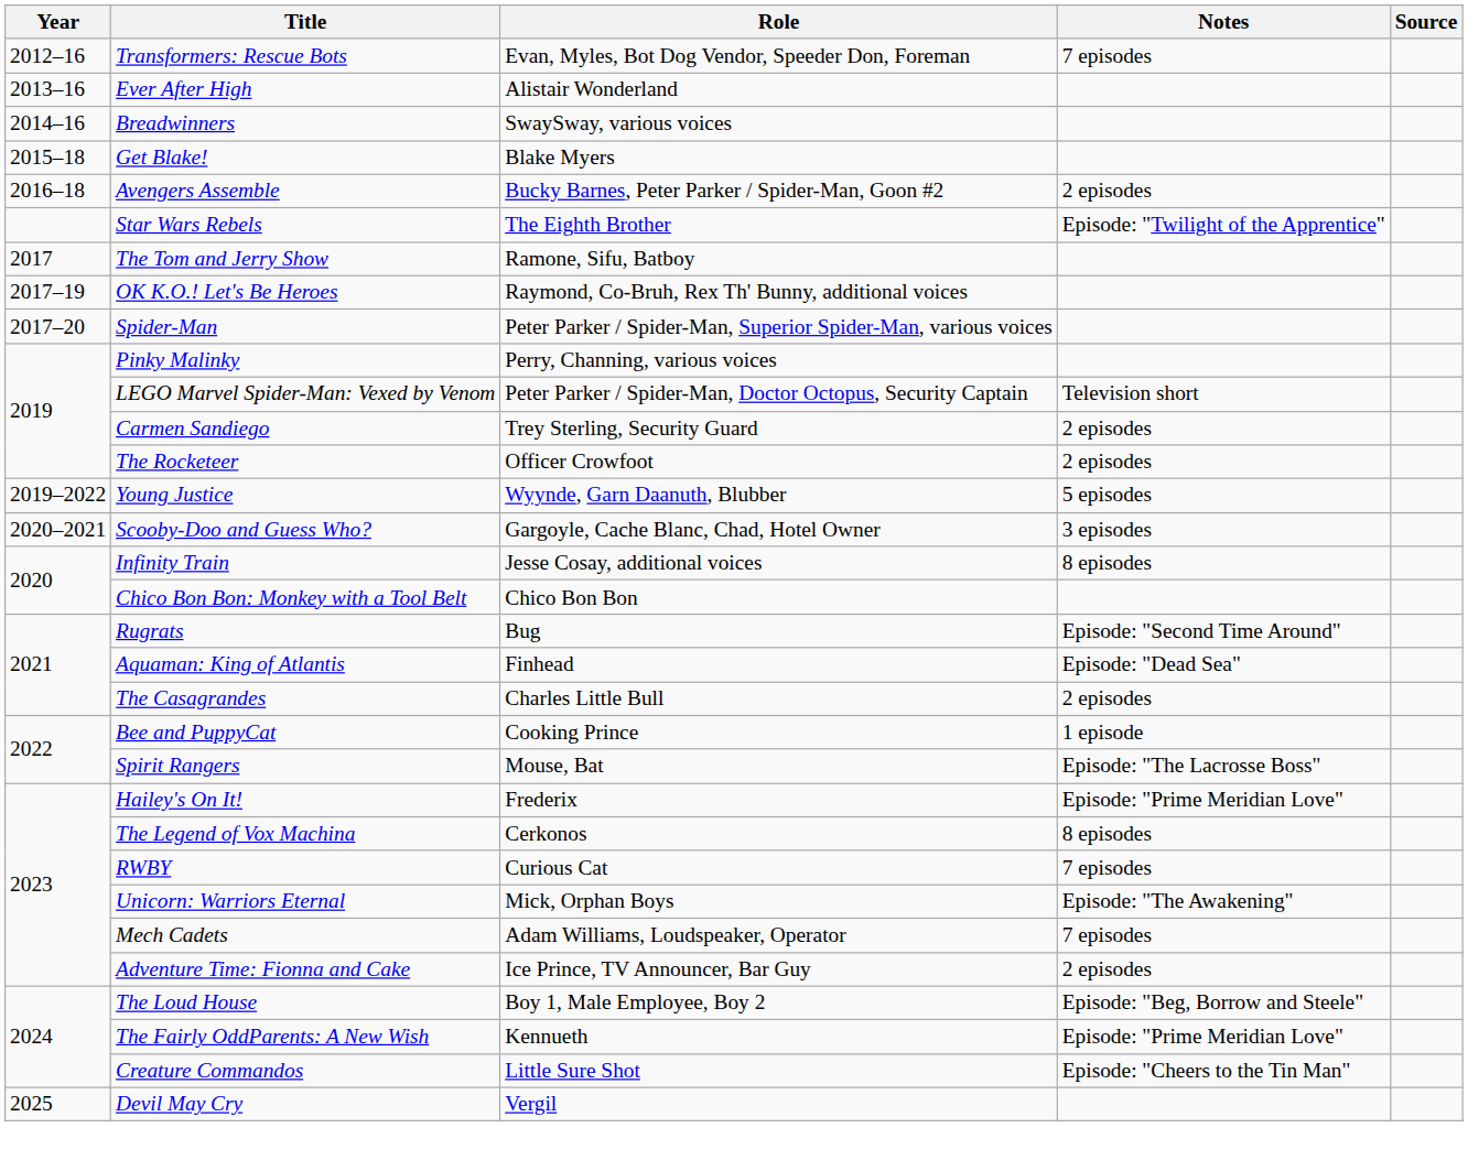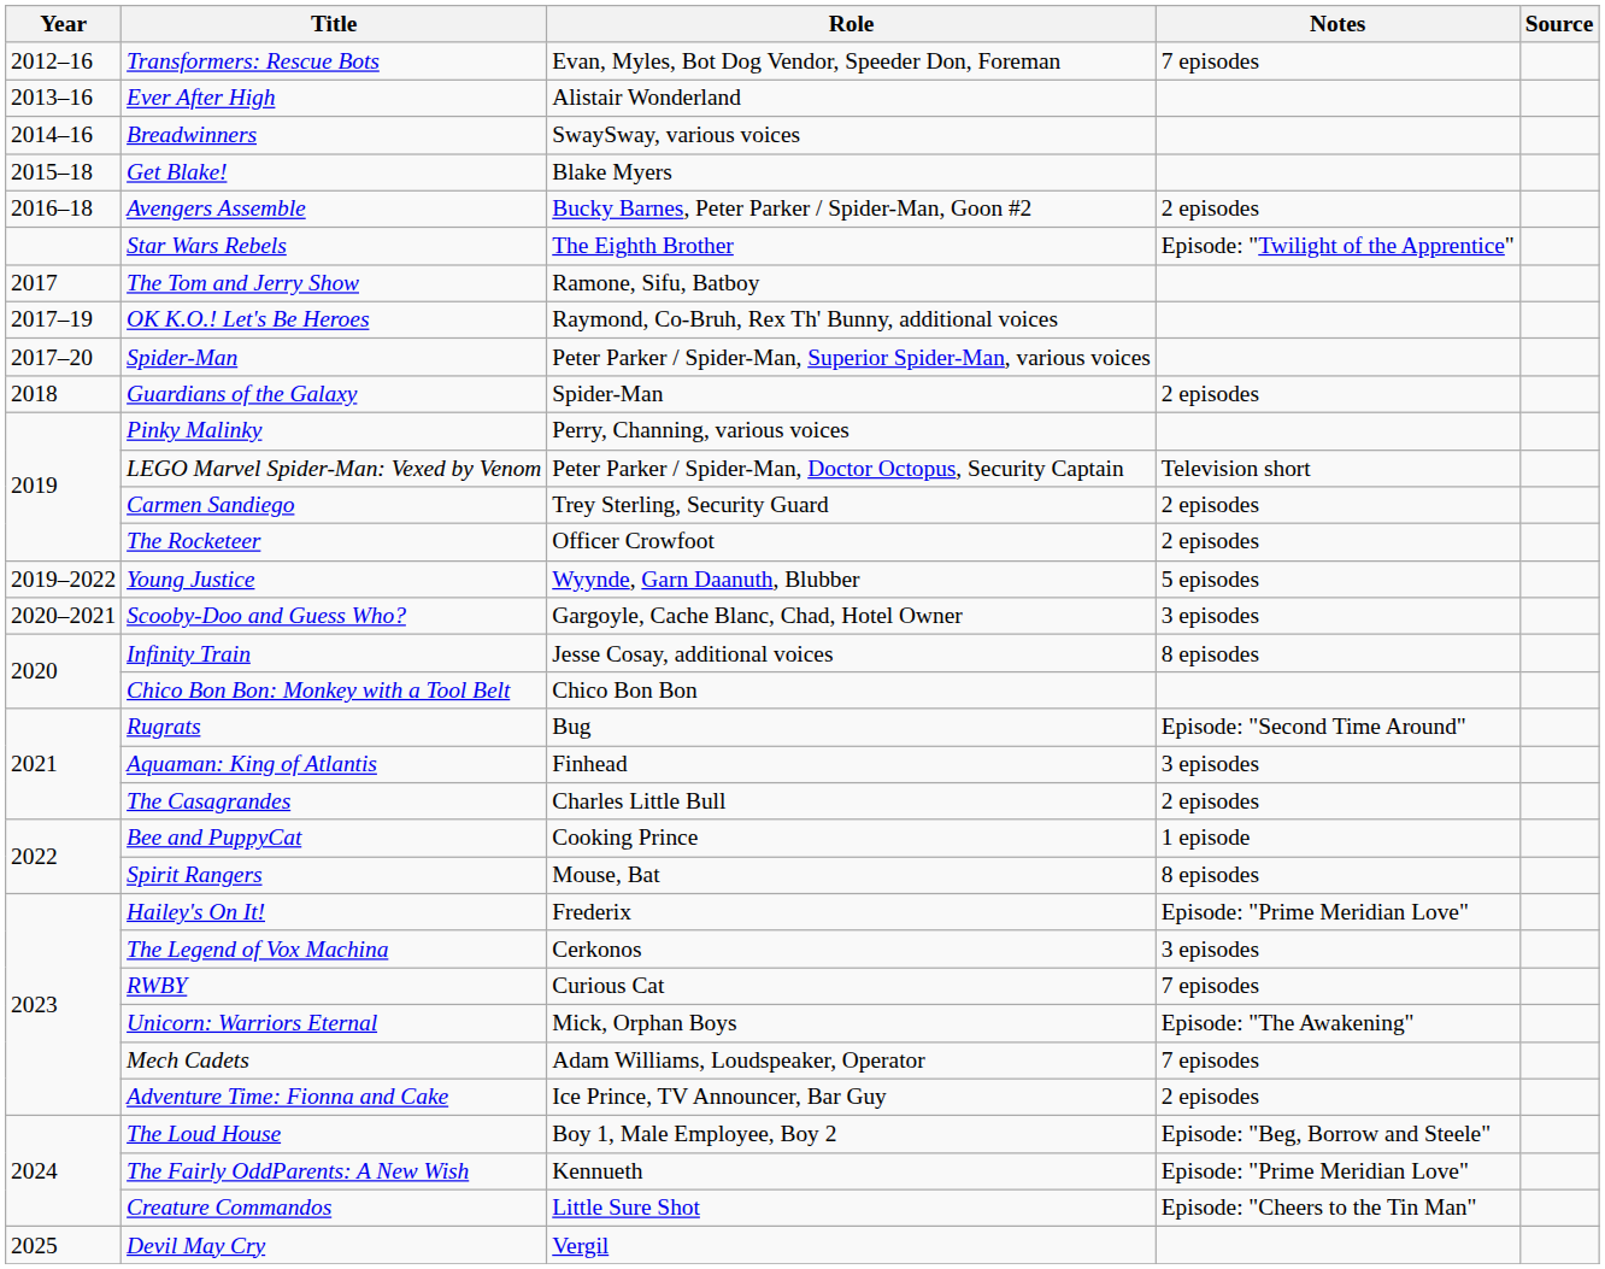 <table class="wikitable sortable">
 <tr>
 <th>Year</th>
 <th>Title</th>
 <th>Role</th>
 <th>Notes</th>
 <th>Source</th>
 </tr>
 <tr>
 <td>2012–16</td>
 <td><em><a href='#'>Transformers: Rescue Bots</a></em></td>
 <td>Evan, Myles, Bot Dog Vendor, Speeder Don, Foreman</td>
 <td>7 episodes</td>
 <td></td>
 </tr>
 <tr>
 <td>2013–16</td>
 <td><em><a href='#'>Ever After High</a></em></td>
 <td>Alistair Wonderland</td>
 <td></td>
 <td></td>
 </tr>
 <tr>
 <td>2014–16</td>
 <td><em><a href='#'>Breadwinners</a></em></td>
 <td>SwaySway, various voices</td>
 <td></td>
 <td></td>
 </tr>
 <tr>
 <td>2015–18</td>
 <td><em><a href='#'>Get Blake!</a></em></td>
 <td>Blake Myers</td>
 <td></td>
 <td></td>
 </tr>
 <tr>
 <td>2016–18</td>
 <td><em><a href='#'>Avengers Assemble</a></em></td>
 <td><a href='#'>Bucky Barnes</a>, Peter Parker / Spider-Man, Goon #2</td>
 <td>2 episodes</td>
 <td></td>
 </tr>
 <tr>
 <td></td>
 <td><em><a href='#'>Star Wars Rebels</a></em></td>
 <td><a href='#'>The Eighth Brother</a></td>
 <td>Episode: "<a href='#'>Twilight of the Apprentice</a>"</td>
 <td></td>
 </tr>
 <tr>
 <td>2017</td>
 <td><em><a href='#'>The Tom and Jerry Show</a></em></td>
 <td>Ramone, Sifu, Batboy</td>
 <td></td>
 <td></td>
 </tr>
 <tr>
 <td>2017–19</td>
 <td><em><a href='#'>OK K.O.! Let's Be Heroes</a></em></td>
 <td>Raymond, Co-Bruh, Rex Th' Bunny, additional voices</td>
 <td></td>
 <td></td>
 </tr>
 <tr>
 <td>2017–20</td>
 <td><em><a href='#'>Spider-Man</a></em></td>
 <td>Peter Parker / Spider-Man, <a href='#'>Superior Spider-Man</a>, various voices</td>
 <td></td>
 <td></td>
 </tr>
 <tr>
+<td>2018</td>
+<td><em><a href='#'>Guardians of the Galaxy</a></em></td>
+<td>Spider-Man</td>
+<td>2 episodes</td>
+<td></td>
+</tr>
+<tr>
 <td rowspan="4">2019</td>
 <td><em><a href='#'>Pinky Malinky</a></em></td>
 <td>Perry, Channing, various voices</td>
 <td></td>
 <td></td>
 </tr>
 <tr>
 <td><em>LEGO Marvel Spider-Man: Vexed by Venom</em></td>
 <td>Peter Parker / Spider-Man, <a href='#'>Doctor Octopus</a>, Security Captain</td>
 <td>Television short</td>
 <td></td>
 </tr>
 <tr>
 <td><em><a href='#'>Carmen Sandiego</a></em></td>
 <td>Trey Sterling, Security Guard</td>
 <td>2 episodes</td>
 <td></td>
 </tr>
 <tr>
 <td><em><a href='#'>The Rocketeer</a></em></td>
 <td>Officer Crowfoot</td>
 <td>2 episodes</td>
 <td></td>
 </tr>
 <tr>
 <td>2019–2022</td>
 <td><em><a href='#'>Young Justice</a></em></td>
 <td><a href='#'>Wyynde</a>, <a href='#'>Garn Daanuth</a>, Blubber</td>
 <td>5 episodes</td>
 <td></td>
 </tr>
 <tr>
 <td>2020–2021</td>
 <td><em><a href='#'>Scooby-Doo and Guess Who?</a></em></td>
 <td>Gargoyle, Cache Blanc, Chad, Hotel Owner</td>
 <td>3 episodes</td>
 <td></td>
 </tr>
 <tr>
 <td rowspan="2">2020</td>
 <td><em><a href='#'>Infinity Train</a></em></td>
 <td>Jesse Cosay, additional voices</td>
 <td>8 episodes</td>
 <td></td>
 </tr>
 <tr>
 <td><em><a href='#'>Chico Bon Bon: Monkey with a Tool Belt</a></em></td>
 <td>Chico Bon Bon</td>
 <td></td>
 <td></td>
 </tr>
 <tr>
 <td rowspan="3">2021</td>
 <td><em><a href='#'>Rugrats</a></em></td>
 <td>Bug</td>
 <td>Episode: "Second Time Around"</td>
 <td></td>
 </tr>
 <tr>
 <td><em><a href='#'>Aquaman: King of Atlantis</a></em></td>
 <td>Finhead</td>
-<td>Episode: "Dead Sea"</td>
+<td>3 episodes</td>
 <td></td>
 </tr>
 <tr>
 <td><em><a href='#'>The Casagrandes</a></em></td>
 <td>Charles Little Bull</td>
 <td>2 episodes</td>
 <td></td>
 </tr>
 <tr>
 <td rowspan="2">2022</td>
 <td><em><a href='#'>Bee and PuppyCat</a></em></td>
 <td>Cooking Prince</td>
 <td>1 episode</td>
 <td></td>
 </tr>
 <tr>
 <td><em><a href='#'>Spirit Rangers</a></em></td>
 <td>Mouse, Bat</td>
-<td>Episode: "The Lacrosse Boss"</td>
+<td>8 episodes</td>
 <td></td>
 </tr>
 <tr>
 <td rowspan="6">2023</td>
 <td><em><a href='#'>Hailey's On It!</a></em></td>
 <td>Frederix</td>
 <td>Episode: "Prime Meridian Love"</td>
 <td></td>
 </tr>
 <tr>
 <td><em><a href='#'>The Legend of Vox Machina</a></em></td>
 <td>Cerkonos</td>
-<td>8 episodes</td>
+<td>3 episodes</td>
 <td></td>
 </tr>
 <tr>
 <td><em><a href='#'>RWBY</a></em></td>
 <td>Curious Cat</td>
 <td>7 episodes</td>
 <td></td>
 </tr>
 <tr>
 <td><em><a href='#'>Unicorn: Warriors Eternal</a></em></td>
 <td>Mick, Orphan Boys</td>
 <td>Episode: "The Awakening"</td>
 <td></td>
 </tr>
 <tr>
 <td><em>Mech Cadets</em></td>
 <td>Adam Williams, Loudspeaker, Operator</td>
 <td>7 episodes</td>
 <td></td>
 </tr>
 <tr>
 <td><em><a href='#'>Adventure Time: Fionna and Cake</a></em></td>
 <td>Ice Prince, TV Announcer, Bar Guy</td>
 <td>2 episodes</td>
 <td></td>
 </tr>
 <tr>
 <td rowspan="3">2024</td>
 <td><em><a href='#'>The Loud House</a></em></td>
 <td>Boy 1, Male Employee, Boy 2</td>
 <td>Episode: "Beg, Borrow and Steele"</td>
 <td></td>
 </tr>
 <tr>
 <td><em><a href='#'>The Fairly OddParents: A New Wish</a></em></td>
 <td>Kennueth</td>
 <td>Episode: "Prime Meridian Love"</td>
 <td></td>
 </tr>
 <tr>
 <td><em><a href='#'>Creature Commandos</a></em></td>
 <td><a href='#'>Little Sure Shot</a></td>
 <td>Episode: "Cheers to the Tin Man"</td>
 <td></td>
 </tr>
 <tr>
 <td>2025</td>
 <td><em><a href='#'>Devil May Cry</a></td>
 <td><a href='#'>Vergil</a></td>
 <td></td>
 <td></td>
 </tr>
 </table>
